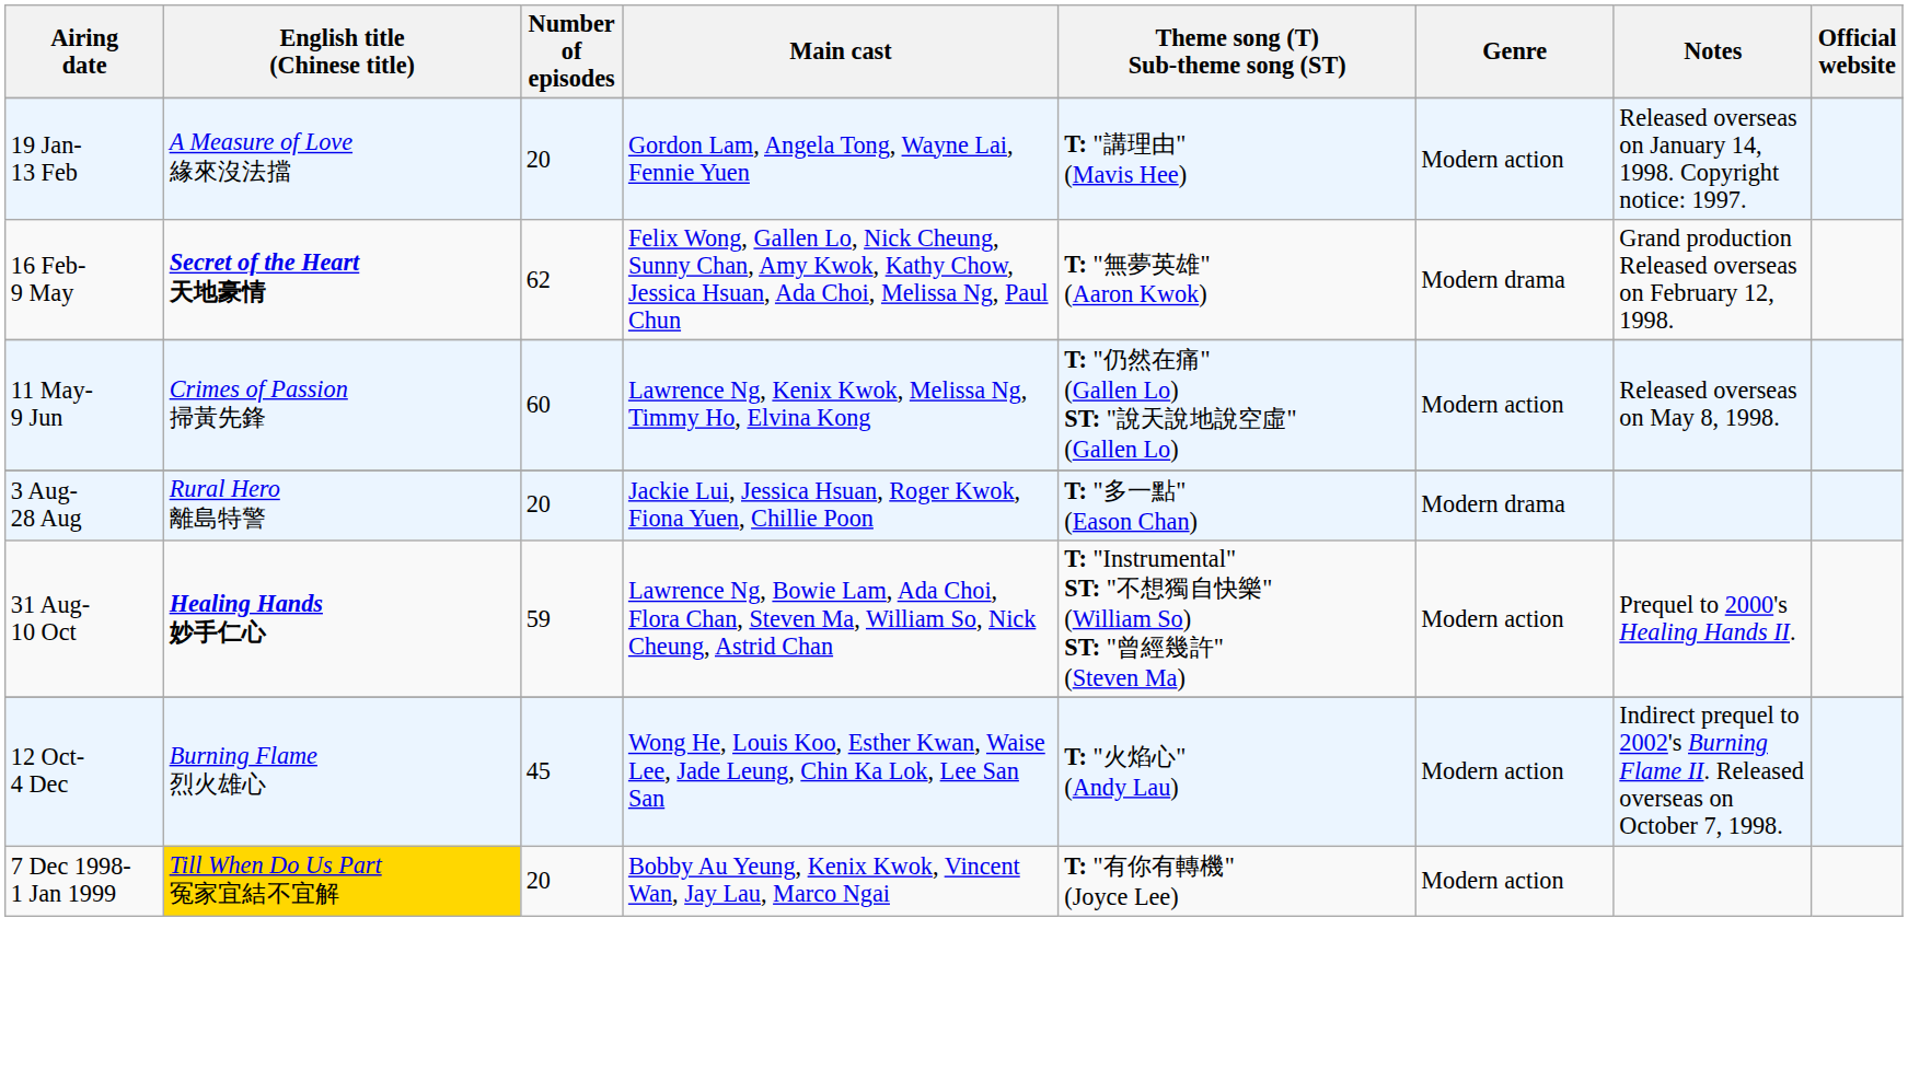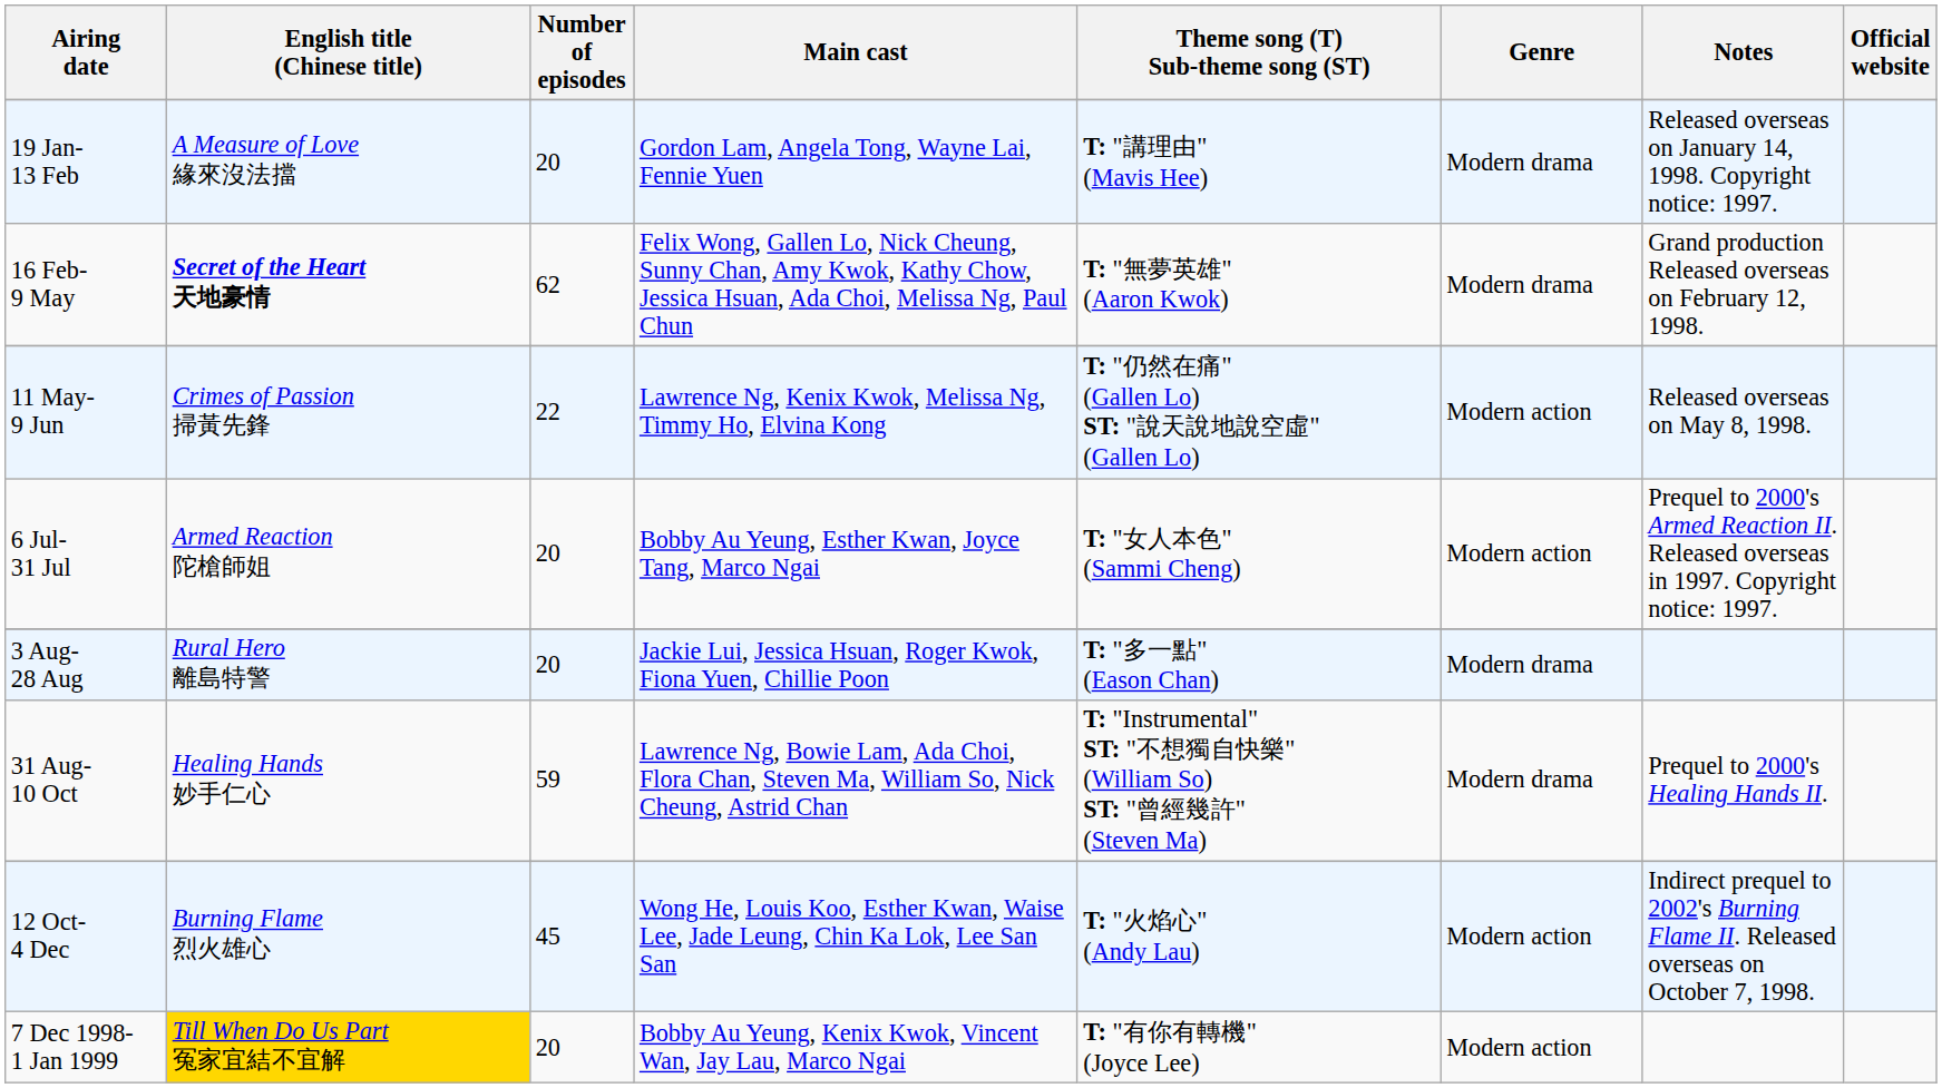 <table class="wikitable">
 <tr>
 <th align=center width=8% bgcolor="silver">Airing<br>date</th>
 <th align=center width=18% bgcolor="silver">English title <br> (Chinese title)</th>
 <th align=center width=5% bgcolor="silver">Number of episodes</th>
 <th align=center width=22% bgcolor="silver">Main cast</th>
 <th align=center width=18% bgcolor="silver">Theme song (T) <br>Sub-theme song (ST)</th>
 <th align=center width=10% bgcolor="silver">Genre</th>
 <th align=center width=10% bgcolor="silver">Notes</th>
 <th align=center width=1% bgcolor="silver">Official website</th>
 </tr>
 <tr>
 </tr>
 <tr ---- bgcolor="#ebf5ff">
 <td>19 Jan- <br> 13 Feb</td>
 <td><em><a href='#'>A Measure of Love</a></em> <br> 緣來沒法擋</td>
 <td>20</td>
 <td><a href='#'>Gordon Lam</a>, <a href='#'>Angela Tong</a>, <a href='#'>Wayne Lai</a>, <a href='#'>Fennie Yuen</a></td>
 <td><strong>T:</strong> "講理由" <br> (<a href='#'>Mavis Hee</a>)</td>
-<td>Modern action</td>
+<td>Modern drama</td>
 <td>Released overseas on January 14, 1998. Copyright notice: 1997.</td>
 <td> </td>
 </tr>
 <tr>
 <td>16 Feb- <br> 9 May</td>
 <td><strong><em><a href='#'>Secret of the Heart</a></em> <br> 天地豪情</strong></td>
 <td>62</td>
 <td><a href='#'>Felix Wong</a>, <a href='#'>Gallen Lo</a>, <a href='#'>Nick Cheung</a>, <a href='#'>Sunny Chan</a>, <a href='#'>Amy Kwok</a>, <a href='#'>Kathy Chow</a>, <a href='#'>Jessica Hsuan</a>, <a href='#'>Ada Choi</a>, <a href='#'>Melissa Ng</a>, <a href='#'>Paul Chun</a></td>
 <td><strong>T:</strong> "無夢英雄" <br> (<a href='#'>Aaron Kwok</a>)</td>
 <td>Modern drama</td>
 <td>Grand production Released overseas on February 12, 1998.</td>
 <td> </td>
 </tr>
 <tr>
 </tr>
 <tr ---- bgcolor="#ebf5ff">
 <td>11 May- <br> 9 Jun</td>
 <td><em><a href='#'>Crimes of Passion</a></em> <br> 掃黃先鋒</td>
-<td>60</td>
+<td>22</td>
 <td><a href='#'>Lawrence Ng</a>, <a href='#'>Kenix Kwok</a>, <a href='#'>Melissa Ng</a>, <a href='#'>Timmy Ho</a>, <a href='#'>Elvina Kong</a></td>
 <td><strong>T:</strong> "仍然在痛" <br>(<a href='#'>Gallen Lo</a>) <br> <strong>ST:</strong> "說天說地說空虛" <br>(<a href='#'>Gallen Lo</a>)</td>
 <td>Modern action</td>
 <td>Released overseas on May 8, 1998.</td>
 <td> </td>
+</tr>
+<tr>
+<td>6 Jul- <br> 31 Jul</td>
+<td><em><a href='#'>Armed Reaction</a></em> <br> 陀槍師姐</td>
+<td>20</td>
+<td><a href='#'>Bobby Au Yeung</a>, <a href='#'>Esther Kwan</a>, <a href='#'>Joyce Tang</a>, <a href='#'>Marco Ngai</a></td>
+<td><strong>T:</strong> "女人本色" <br> (<a href='#'>Sammi Cheng</a>)</td>
+<td>Modern action</td>
+<td>Prequel to <a href='#'>2000</a>'s <em><a href='#'>Armed Reaction II</a></em>. Released overseas in 1997. Copyright notice: 1997.</td>
+<td></td>
 </tr>
 <tr>
 </tr>
 <tr ---- bgcolor="#ebf5ff">
 <td>3 Aug- <br> 28 Aug</td>
 <td><em><a href='#'>Rural Hero</a></em> <br> 離島特警</td>
 <td>20</td>
 <td><a href='#'>Jackie Lui</a>, <a href='#'>Jessica Hsuan</a>, <a href='#'>Roger Kwok</a>, <a href='#'>Fiona Yuen</a>, <a href='#'>Chillie Poon</a></td>
 <td><strong>T:</strong> "多一點" <br> (<a href='#'>Eason Chan</a>)</td>
 <td>Modern drama</td>
 <td></td>
 <td> </td>
 </tr>
 <tr>
 <td>31 Aug- <br> 10 Oct</td>
-<td><strong><em><a href='#'>Healing Hands</a></em> <br> 妙手仁心</strong></td>
+<td><em><a href='#'>Healing Hands</a></em> <br> 妙手仁心</td>
 <td>59</td>
 <td><a href='#'>Lawrence Ng</a>, <a href='#'>Bowie Lam</a>, <a href='#'>Ada Choi</a>, <a href='#'>Flora Chan</a>, <a href='#'>Steven Ma</a>, <a href='#'>William So</a>, <a href='#'>Nick Cheung</a>, <a href='#'>Astrid Chan</a></td>
 <td><strong>T:</strong> "Instrumental"<br><strong>ST:</strong> "不想獨自快樂"<br>(<a href='#'>William So</a>)<br><strong>ST:</strong> "曾經幾許"<br>(<a href='#'>Steven Ma</a>)</td>
-<td>Modern action</td>
+<td>Modern drama</td>
 <td>Prequel to <a href='#'>2000</a>'s <em><a href='#'>Healing Hands II</a></em>.</td>
 <td> </td>
 </tr>
 <tr>
 </tr>
 <tr ---- bgcolor="#ebf5ff">
 <td>12 Oct- <br> 4 Dec</td>
 <td><em><a href='#'>Burning Flame</a></em> <br> 烈火雄心</td>
 <td>45</td>
 <td><a href='#'>Wong He</a>, <a href='#'>Louis Koo</a>, <a href='#'>Esther Kwan</a>, <a href='#'>Waise Lee</a>, <a href='#'>Jade Leung</a>, <a href='#'>Chin Ka Lok</a>, <a href='#'>Lee San San</a></td>
 <td><strong>T:</strong> "火焰心" <br> (<a href='#'>Andy Lau</a>)</td>
 <td>Modern action</td>
 <td>Indirect prequel to <a href='#'>2002</a>'s <em><a href='#'>Burning Flame II</a></em>. Released overseas on October 7, 1998.</td>
 <td> </td>
 </tr>
 <tr>
 <td>7 Dec 1998- <br> 1 Jan 1999</td>
 <td style="background: gold;"><em><a href='#'>Till When Do Us Part</a></em> <br> 冤家宜結不宜解</td>
 <td>20</td>
 <td><a href='#'>Bobby Au Yeung</a>, <a href='#'>Kenix Kwok</a>, <a href='#'>Vincent Wan</a>, <a href='#'>Jay Lau</a>, <a href='#'>Marco Ngai</a></td>
 <td><strong>T:</strong> "有你有轉機" <br>(Joyce Lee)</td>
 <td>Modern action</td>
 <td></td>
 <td> </td>
 </tr>
 </table>
